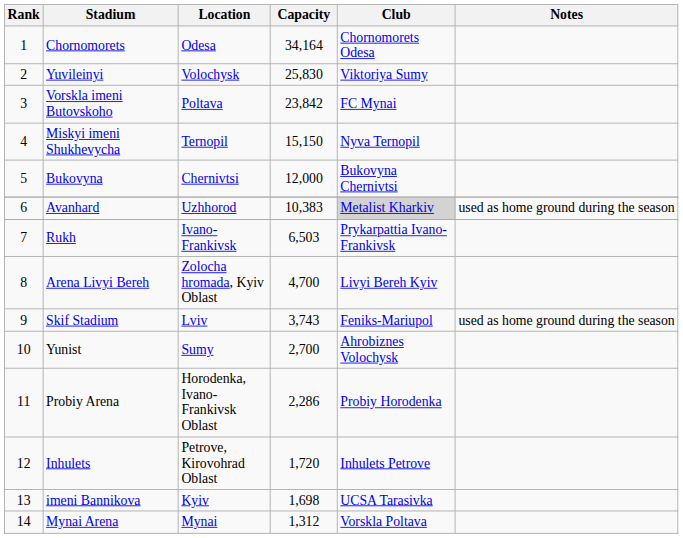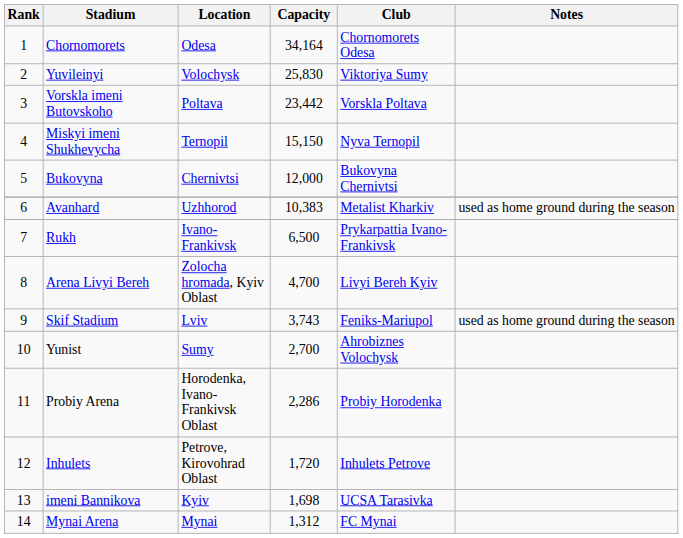 <table class="wikitable sortable">
 <tr>
 <th width=18>Rank</th>
 <th width=150>Stadium</th>
 <th width=100>Location</th>
 <th width=70>Capacity</th>
 <th width=130>Club</th>
 <th>Notes</th>
 </tr>
 <tr>
 <td align=center rowspan=1>1</td>
 <td rowspan=1><a href='#'>Chornomorets</a></td>
 <td rowspan=1><a href='#'>Odesa</a></td>
 <td align=center rowspan=1>34,164</td>
 <td><a href='#'>Chornomorets Odesa</a></td>
 <td></td>
 </tr>
 <tr>
 <td align=center>2</td>
 <td align=left><a href='#'>Yuvileinyi</a></td>
 <td><a href='#'>Volochysk</a></td>
 <td align=center>25,830</td>
 <td><a href='#'>Viktoriya Sumy</a></td>
 <td></td>
 </tr>
 <tr>
 <td align=center rowspan=1>3</td>
 <td rowspan=1><a href='#'>Vorskla imeni Butovskoho</a></td>
 <td rowspan=1><a href='#'>Poltava</a></td>
-<td align=center rowspan=1>23,842</td>
-<td><a href='#'>FC Mynai</a></td>
+<td align=center rowspan=1>23,442</td>
+<td><a href='#'>Vorskla Poltava</a></td>
 <td></td>
 </tr>
 <tr>
 <td align=center>4</td>
 <td align=left><a href='#'>Miskyi imeni Shukhevycha</a></td>
 <td><a href='#'>Ternopil</a></td>
 <td align=center>15,150</td>
 <td><a href='#'>Nyva Ternopil</a></td>
 <td></td>
 </tr>
 <tr>
 <td align=center>5</td>
 <td align=left><a href='#'>Bukovyna</a></td>
 <td><a href='#'>Chernivtsi</a></td>
 <td align=center>12,000</td>
 <td><a href='#'>Bukovyna Chernivtsi</a></td>
 <td></td>
 </tr>
 <tr>
 </tr>
 <tr>
 <td align=center>6</td>
 <td align=left><a href='#'>Avanhard</a></td>
 <td><a href='#'>Uzhhorod</a></td>
 <td align=center>10,383</td>
-<td style="background: lightgrey;"><a href='#'>Metalist Kharkiv</a></td>
+<td><a href='#'>Metalist Kharkiv</a></td>
 <td>used as home ground during the season</td>
 </tr>
 <tr>
 </tr>
 <tr>
 <td align=center>7</td>
 <td align=left><a href='#'>Rukh</a></td>
 <td><a href='#'>Ivano-Frankivsk</a></td>
-<td align=center>6,503</td>
+<td align=center>6,500</td>
 <td><a href='#'>Prykarpattia Ivano-Frankivsk</a></td>
 <td></td>
 </tr>
 <tr>
 <td align=center rowspan=1>8</td>
 <td rowspan=1><a href='#'>Arena Livyi Bereh</a></td>
 <td rowspan=1><a href='#'>Zolocha hromada</a>, Kyiv Oblast</td>
 <td align=center rowspan=1>4,700</td>
 <td><a href='#'>Livyi Bereh Kyiv</a></td>
 <td></td>
 </tr>
 <tr>
 <td align=center>9</td>
 <td align=left><a href='#'>Skif Stadium</a></td>
 <td><a href='#'>Lviv</a></td>
 <td align=center>3,743</td>
 <td><a href='#'>Feniks-Mariupol</a></td>
 <td>used as home ground during the season</td>
 </tr>
 <tr>
 <td align=center>10</td>
 <td align=left>Yunist</td>
 <td><a href='#'>Sumy</a></td>
 <td align=center>2,700</td>
 <td><a href='#'>Ahrobiznes Volochysk</a></td>
 <td></td>
 </tr>
 <tr>
 <td align=center rowspan=1>11</td>
 <td rowspan=1>Probiy Arena</td>
 <td rowspan=1>Horodenka, Ivano-Frankivsk Oblast</td>
 <td align=center rowspan=1>2,286</td>
 <td><a href='#'>Probiy Horodenka</a></td>
 <td></td>
 </tr>
 <tr>
 <td align=center rowspan=1>12</td>
 <td rowspan=1><a href='#'>Inhulets</a></td>
 <td rowspan=1>Petrove, Kirovohrad Oblast</td>
 <td align=center rowspan=1>1,720</td>
 <td><a href='#'>Inhulets Petrove</a></td>
 <td></td>
 </tr>
 <tr>
 <td align=center rowspan=1>13</td>
 <td rowspan=1><a href='#'>imeni Bannikova</a></td>
 <td rowspan=1><a href='#'>Kyiv</a></td>
 <td align=center rowspan=1>1,698</td>
 <td><a href='#'>UCSA Tarasivka</a></td>
 <td></td>
 </tr>
 <tr>
 <td align=center rowspan=1>14</td>
 <td rowspan=1><a href='#'>Mynai Arena</a></td>
 <td rowspan=1><a href='#'>Mynai</a></td>
 <td align=center rowspan=1>1,312</td>
-<td><a href='#'>Vorskla Poltava</a></td>
+<td><a href='#'>FC Mynai</a></td>
 <td></td>
 </tr>
 </table>
